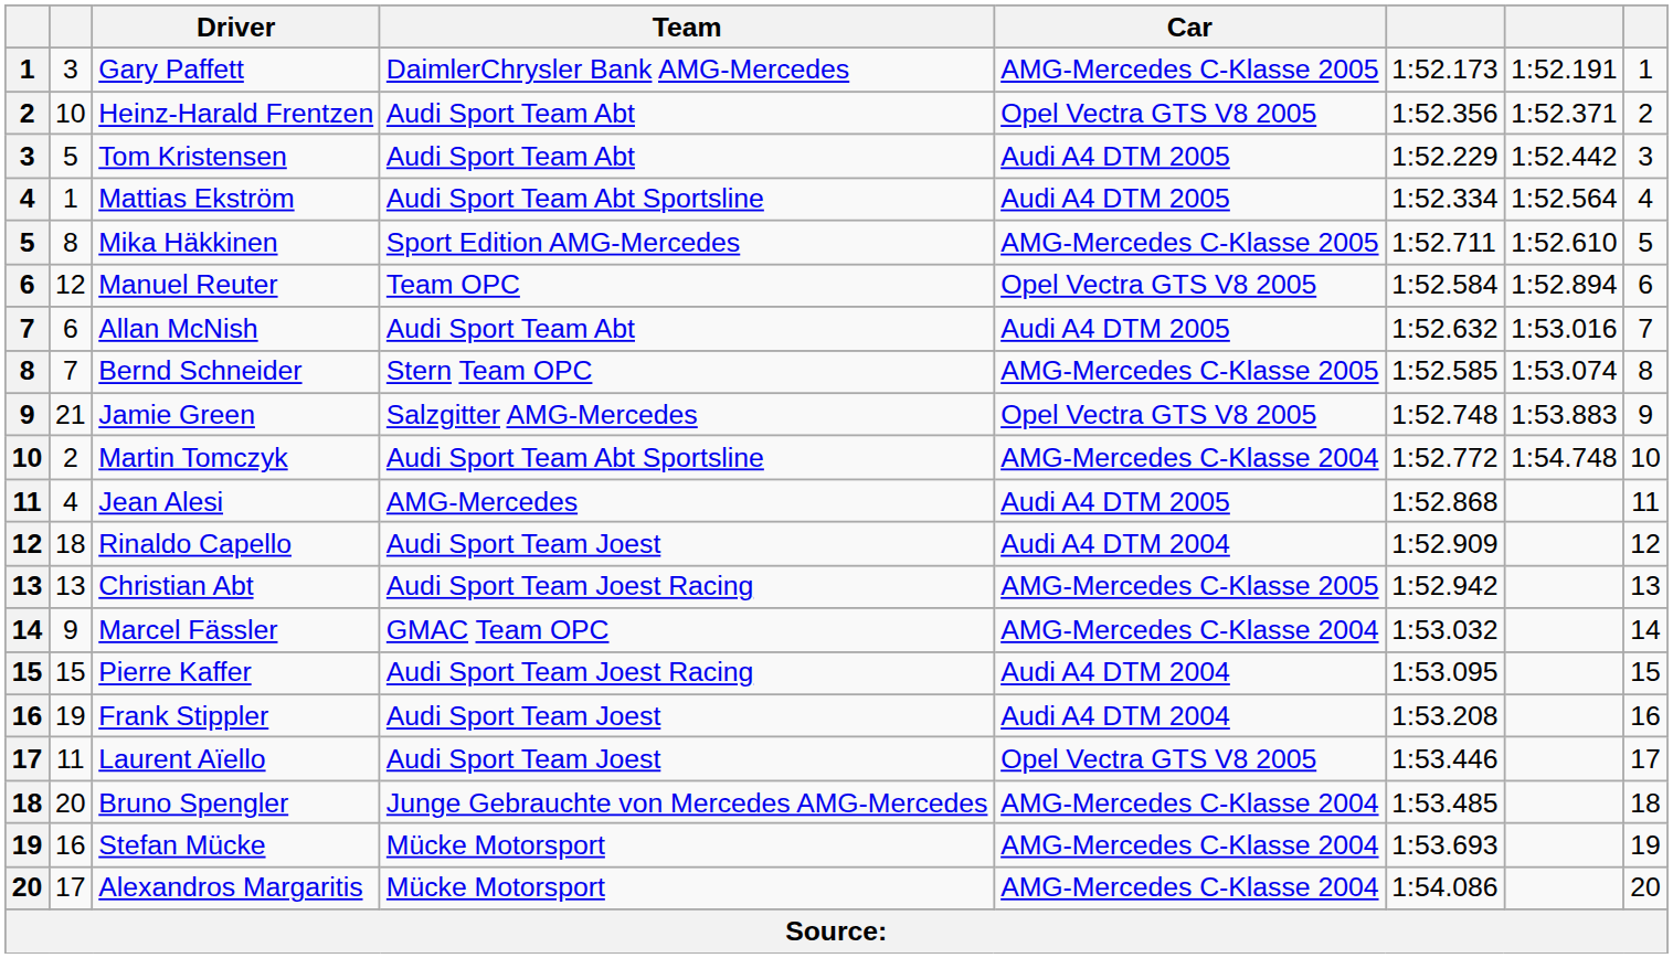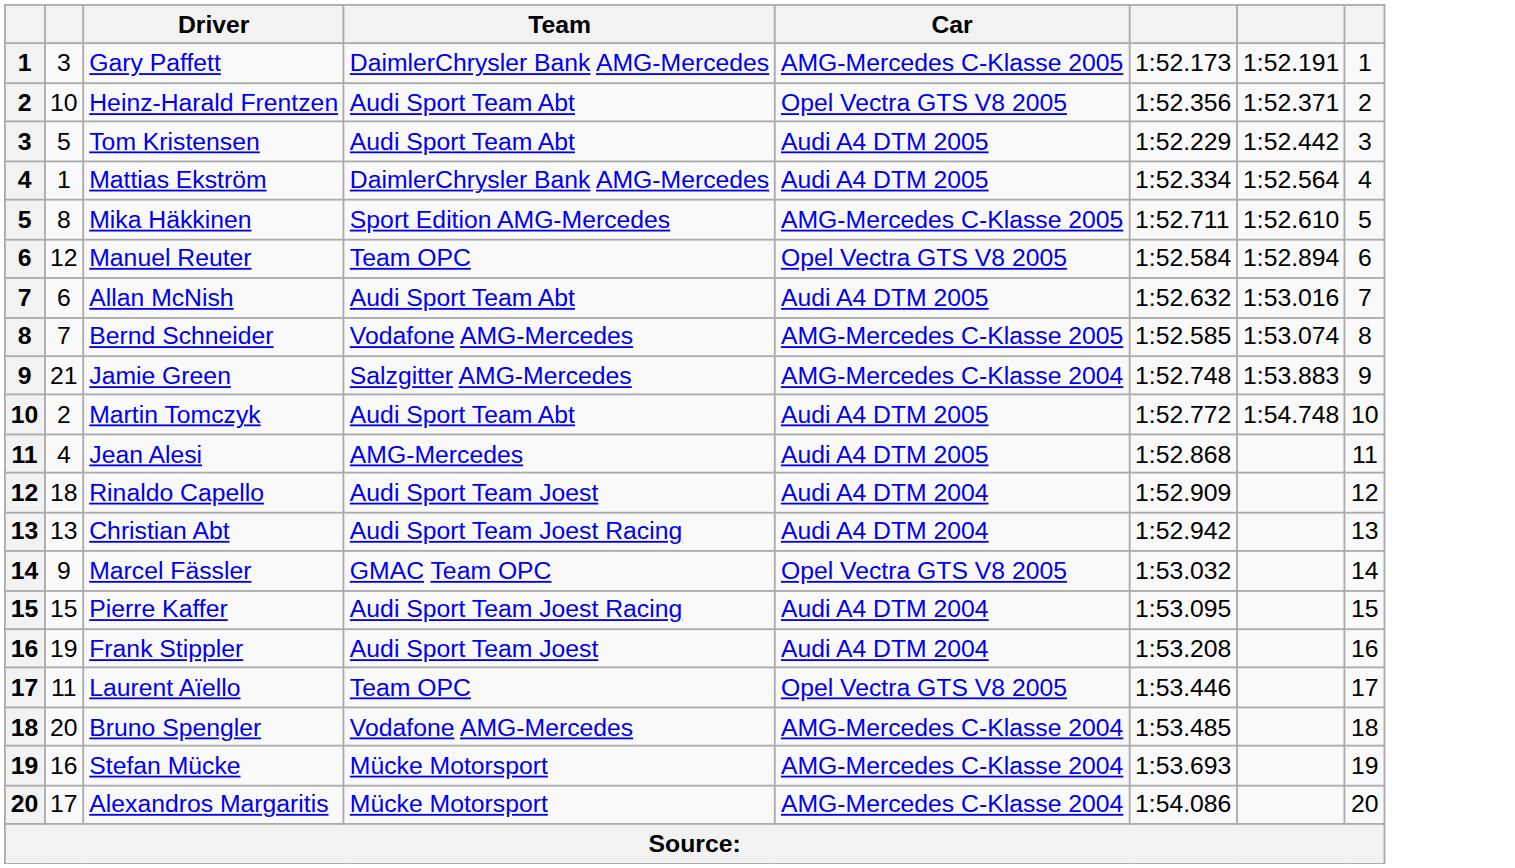 <table class="wikitable sortable" style="font-size: 85%">
 <tr>
 <th></th>
 <th></th>
 <th>Driver</th>
 <th>Team</th>
 <th>Car</th>
 <th></th>
 <th></th>
 <th></th>
 </tr>
 <tr>
 <th>1</th>
 <td align="center">3</td>
 <td> <a href='#'>Gary Paffett</a></td>
 <td><a href='#'>DaimlerChrysler Bank</a> <a href='#'>AMG-Mercedes</a></td>
 <td><a href='#'>AMG-Mercedes C-Klasse 2005</a></td>
 <td>1:52.173</td>
 <td>1:52.191</td>
 <td align="center">1</td>
 </tr>
 <tr>
 <th>2</th>
 <td align="center">10</td>
 <td> <a href='#'>Heinz-Harald Frentzen</a></td>
 <td><a href='#'>Audi Sport Team Abt</a></td>
 <td><a href='#'>Opel Vectra GTS V8 2005</a></td>
 <td>1:52.356</td>
 <td>1:52.371</td>
 <td align="center">2</td>
 </tr>
 <tr>
 <th>3</th>
 <td align="center">5</td>
 <td> <a href='#'>Tom Kristensen</a></td>
 <td><a href='#'>Audi Sport Team Abt</a></td>
 <td><a href='#'>Audi A4 DTM 2005</a></td>
 <td>1:52.229</td>
 <td>1:52.442</td>
 <td align="center">3</td>
 </tr>
 <tr>
 <th>4</th>
 <td align="center">1</td>
 <td> <a href='#'>Mattias Ekström</a></td>
-<td><a href='#'>Audi Sport Team Abt Sportsline</a></td>
+<td><a href='#'>DaimlerChrysler Bank</a> <a href='#'>AMG-Mercedes</a></td>
 <td><a href='#'>Audi A4 DTM 2005</a></td>
 <td>1:52.334</td>
 <td>1:52.564</td>
 <td align="center">4</td>
 </tr>
 <tr>
 <th>5</th>
 <td align="center">8</td>
 <td> <a href='#'>Mika Häkkinen</a></td>
 <td><a href='#'>Sport Edition AMG-Mercedes</a></td>
 <td><a href='#'>AMG-Mercedes C-Klasse 2005</a></td>
 <td>1:52.711</td>
 <td>1:52.610</td>
 <td align="center">5</td>
 </tr>
 <tr>
 <th>6</th>
 <td align="center">12</td>
 <td> <a href='#'>Manuel Reuter</a></td>
 <td><a href='#'>Team OPC</a></td>
 <td><a href='#'>Opel Vectra GTS V8 2005</a></td>
 <td>1:52.584</td>
 <td>1:52.894</td>
 <td align="center">6</td>
 </tr>
 <tr>
 <th>7</th>
 <td align="center">6</td>
 <td> <a href='#'>Allan McNish</a></td>
 <td><a href='#'>Audi Sport Team Abt</a></td>
 <td><a href='#'>Audi A4 DTM 2005</a></td>
 <td>1:52.632</td>
 <td>1:53.016</td>
 <td align="center">7</td>
 </tr>
 <tr>
 <th>8</th>
 <td align="center">7</td>
 <td> <a href='#'>Bernd Schneider</a></td>
-<td><a href='#'>Stern</a> <a href='#'>Team OPC</a></td>
+<td><a href='#'>Vodafone</a> <a href='#'>AMG-Mercedes</a></td>
 <td><a href='#'>AMG-Mercedes C-Klasse 2005</a></td>
 <td>1:52.585</td>
 <td>1:53.074</td>
 <td align="center">8</td>
 </tr>
 <tr>
 <th>9</th>
 <td align="center">21</td>
 <td> <a href='#'>Jamie Green</a></td>
 <td><a href='#'>Salzgitter</a> <a href='#'>AMG-Mercedes</a></td>
-<td><a href='#'>Opel Vectra GTS V8 2005</a></td>
+<td><a href='#'>AMG-Mercedes C-Klasse 2004</a></td>
 <td>1:52.748</td>
 <td>1:53.883</td>
 <td align="center">9</td>
 </tr>
 <tr>
 <th>10</th>
 <td align="center">2</td>
 <td> <a href='#'>Martin Tomczyk</a></td>
-<td><a href='#'>Audi Sport Team Abt Sportsline</a></td>
-<td><a href='#'>AMG-Mercedes C-Klasse 2004</a></td>
+<td><a href='#'>Audi Sport Team Abt</a></td>
+<td><a href='#'>Audi A4 DTM 2005</a></td>
 <td>1:52.772</td>
 <td>1:54.748</td>
 <td align="center">10</td>
 </tr>
 <tr>
 <th>11</th>
 <td align="center">4</td>
 <td> <a href='#'>Jean Alesi</a></td>
 <td><a href='#'>AMG-Mercedes</a></td>
 <td><a href='#'>Audi A4 DTM 2005</a></td>
 <td>1:52.868</td>
 <td></td>
 <td align="center">11</td>
 </tr>
 <tr>
 <th>12</th>
 <td align="center">18</td>
 <td> <a href='#'>Rinaldo Capello</a></td>
 <td><a href='#'>Audi Sport Team Joest</a></td>
 <td><a href='#'>Audi A4 DTM 2004</a></td>
 <td>1:52.909</td>
 <td></td>
 <td align="center">12</td>
 </tr>
 <tr>
 <th>13</th>
 <td align="center">13</td>
 <td> <a href='#'>Christian Abt</a></td>
 <td><a href='#'>Audi Sport Team Joest Racing</a></td>
-<td><a href='#'>AMG-Mercedes C-Klasse 2005</a></td>
+<td><a href='#'>Audi A4 DTM 2004</a></td>
 <td>1:52.942</td>
 <td></td>
 <td align="center">13</td>
 </tr>
 <tr>
 <th>14</th>
 <td align="center">9</td>
 <td> <a href='#'>Marcel Fässler</a></td>
 <td><a href='#'>GMAC</a> <a href='#'>Team OPC</a></td>
-<td><a href='#'>AMG-Mercedes C-Klasse 2004</a></td>
+<td><a href='#'>Opel Vectra GTS V8 2005</a></td>
 <td>1:53.032</td>
 <td></td>
 <td align="center">14</td>
 </tr>
 <tr>
 <th>15</th>
 <td align="center">15</td>
 <td> <a href='#'>Pierre Kaffer</a></td>
 <td><a href='#'>Audi Sport Team Joest Racing</a></td>
 <td><a href='#'>Audi A4 DTM 2004</a></td>
 <td>1:53.095</td>
 <td></td>
 <td align="center">15</td>
 </tr>
 <tr>
 <th>16</th>
 <td align="center">19</td>
 <td> <a href='#'>Frank Stippler</a></td>
 <td><a href='#'>Audi Sport Team Joest</a></td>
 <td><a href='#'>Audi A4 DTM 2004</a></td>
 <td>1:53.208</td>
 <td></td>
 <td align="center">16</td>
 </tr>
 <tr>
 <th>17</th>
 <td align="center">11</td>
 <td> <a href='#'>Laurent Aïello</a></td>
-<td><a href='#'>Audi Sport Team Joest</a></td>
+<td><a href='#'>Team OPC</a></td>
 <td><a href='#'>Opel Vectra GTS V8 2005</a></td>
 <td>1:53.446</td>
 <td></td>
 <td align="center">17</td>
 </tr>
 <tr>
 <th>18</th>
 <td align="center">20</td>
 <td> <a href='#'>Bruno Spengler</a></td>
-<td><a href='#'>Junge Gebrauchte von Mercedes AMG-Mercedes</a></td>
+<td><a href='#'>Vodafone</a> <a href='#'>AMG-Mercedes</a></td>
 <td><a href='#'>AMG-Mercedes C-Klasse 2004</a></td>
 <td>1:53.485</td>
 <td></td>
 <td align="center">18</td>
 </tr>
 <tr>
 <th>19</th>
 <td align="center">16</td>
 <td> <a href='#'>Stefan Mücke</a></td>
 <td><a href='#'>Mücke Motorsport</a></td>
 <td><a href='#'>AMG-Mercedes C-Klasse 2004</a></td>
 <td>1:53.693</td>
 <td></td>
 <td align="center">19</td>
 </tr>
 <tr>
 <th>20</th>
 <td align="center">17</td>
 <td> <a href='#'>Alexandros Margaritis</a></td>
 <td><a href='#'>Mücke Motorsport</a></td>
 <td><a href='#'>AMG-Mercedes C-Klasse 2004</a></td>
 <td>1:54.086</td>
 <td></td>
 <td align="center">20</td>
 </tr>
 <tr>
 <th colspan=8>Source:</th>
 </tr>
 </table>
